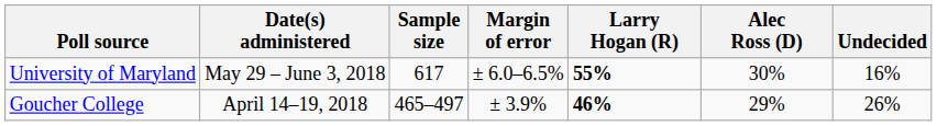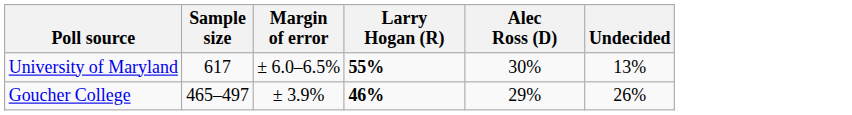 <table class="wikitable">
 <tr valign=bottom>
 <th>Poll source</th>
-<th>Date(s)<br>administered</th>
 <th>Sample<br>size</th>
 <th>Margin<br>of error</th>
 <th style="width:100px;">Larry<br>Hogan (R)</th>
 <th style="width:100px;">Alec<br>Ross (D)</th>
 <th>Undecided</th>
 </tr>
 <tr>
 <td><a href='#'>University of Maryland</a></td>
-<td align=center>May 29 – June 3, 2018</td>
 <td align=center>617</td>
 <td align=center>± 6.0–6.5%</td>
 <td><strong>55%</strong></td>
 <td align=center>30%</td>
-<td align=center>16%</td>
+<td align=center>13%</td>
 </tr>
 <tr>
 <td><a href='#'>Goucher College</a></td>
-<td align=center>April 14–19, 2018</td>
 <td align=center>465–497</td>
 <td align=center>± 3.9%</td>
 <td><strong>46%</strong></td>
 <td align=center>29%</td>
 <td align=center>26%</td>
 </tr>
 </table>
